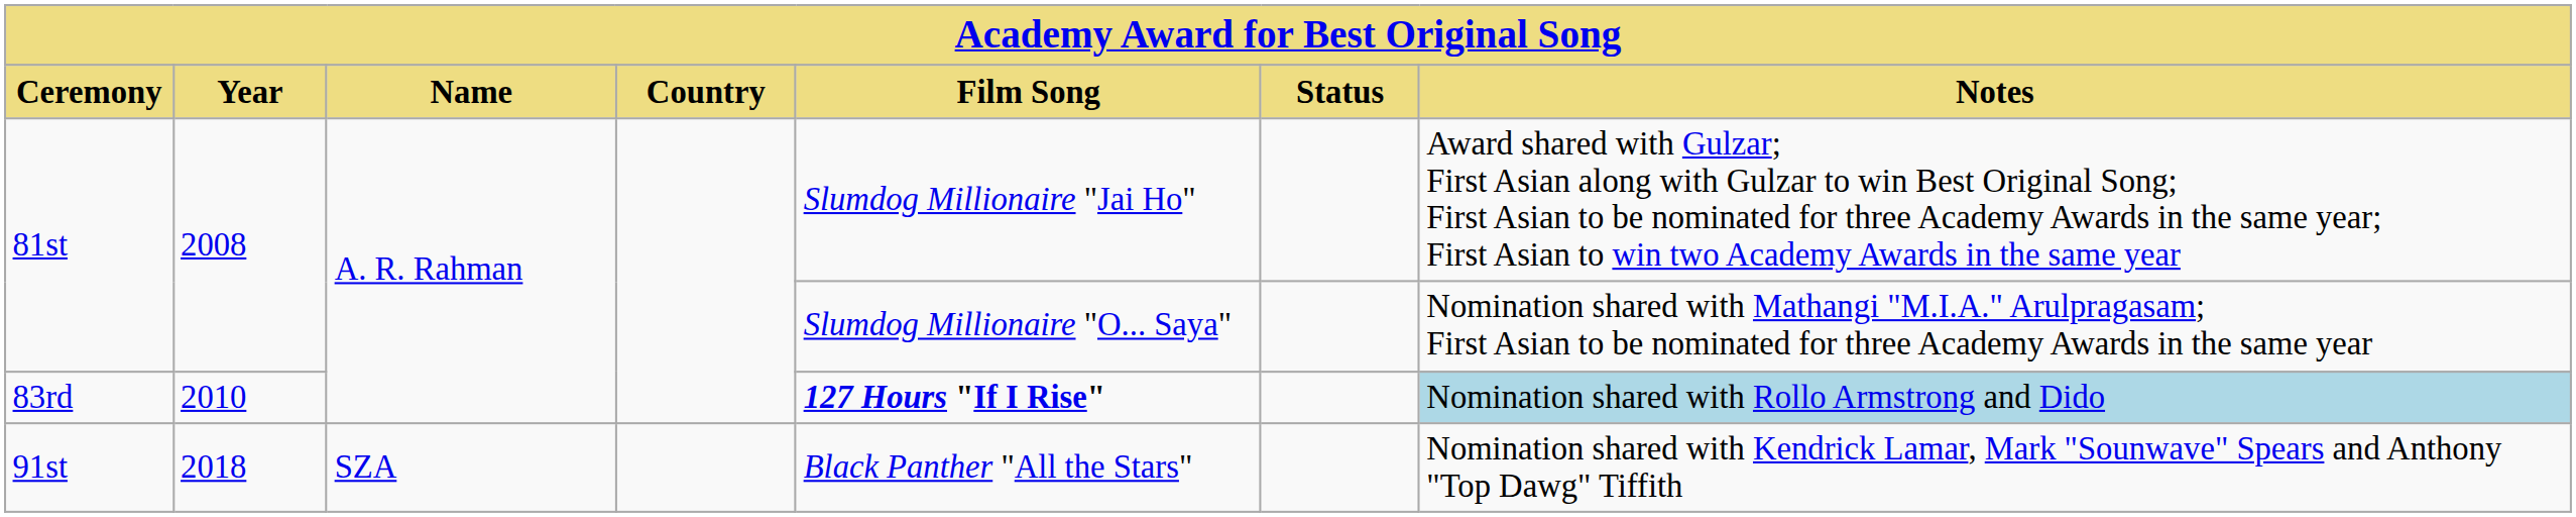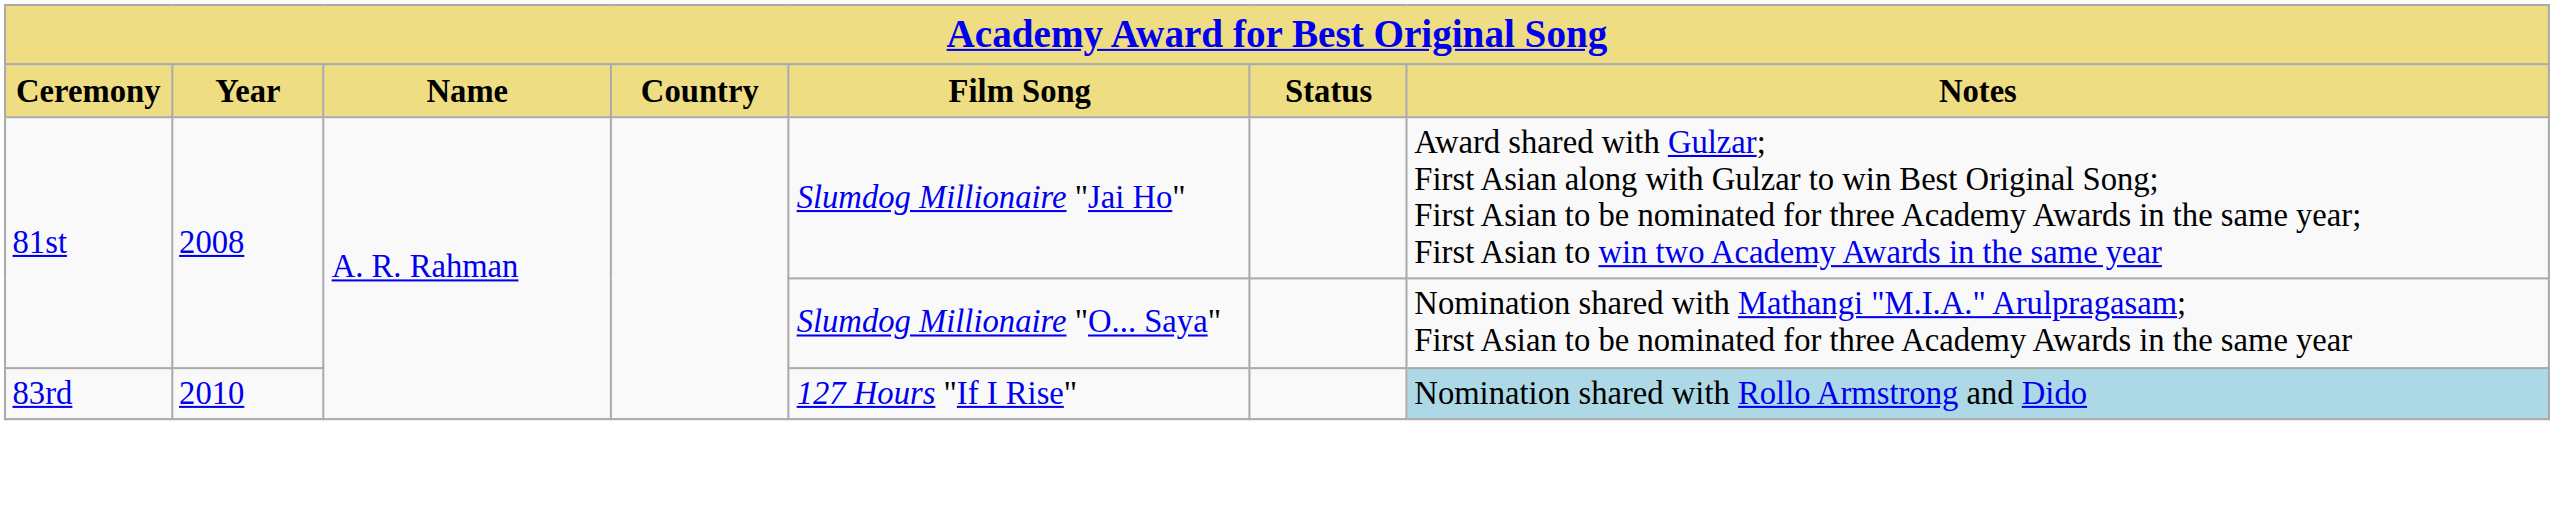 <table class="wikitable sortable" style="text-align: left">
 <tr>
 <th colspan=7 align=center style="background:#EEDD82"><big><a href='#'>Academy Award for Best Original Song</a></big></th>
 </tr>
 <tr>
 <th style="background-color:#EEDD82; width:075px;">Ceremony</th>
 <th style="background-color:#EEDD82; width:075px;">Year</th>
 <th style="background-color:#EEDD82; width:150px;">Name</th>
 <th style="background-color:#EEDD82; width:085px;">Country</th>
 <th style="background-color:#EEDD82; width:250px;">Film  Song</th>
 <th style="background-color:#EEDD82; width:075px;">Status</th>
 <th style="background-color:#EEDD82; width:650px;">Notes</th>
 </tr>
 <tr>
 <td rowspan="2"><a href='#'>81st</a></td>
 <td rowspan="2"><a href='#'>2008</a></td>
 <td rowspan="3"><a href='#'>A. R. Rahman</a></td>
 <td rowspan="3"></td>
 <td rowspan="1"><em><a href='#'>Slumdog Millionaire</a></em>  "<a href='#'>Jai Ho</a>"</td>
 <td></td>
 <td rowspan="1">Award shared with <a href='#'>Gulzar</a>;<br>First Asian  along with Gulzar  to win Best Original Song;<br>First Asian to be nominated for three Academy Awards in the same year;<br>First Asian to <a href='#'>win two Academy Awards in the same year</a></td>
 </tr>
 <tr>
 <td rowspan="1"><em><a href='#'>Slumdog Millionaire</a></em>  "<a href='#'>O... Saya</a>"</td>
 <td></td>
 <td rowspan="1">Nomination shared with <a href='#'>Mathangi "M.I.A." Arulpragasam</a>;<br>First Asian to be nominated for three Academy Awards in the same year</td>
 </tr>
 <tr>
 <td><a href='#'>83rd</a></td>
 <td><a href='#'>2010</a></td>
-<td><strong><em><a href='#'>127 Hours</a></em>  "<a href='#'>If I Rise</a>"</strong></td>
+<td><em><a href='#'>127 Hours</a></em>  "<a href='#'>If I Rise</a>"</td>
 <td></td>
 <td style="background: lightblue;">Nomination shared with <a href='#'>Rollo Armstrong</a> and <a href='#'>Dido</a></td>
 </tr>
-<tr>
-<td><a href='#'>91st</a></td>
-<td><a href='#'>2018</a></td>
-<td><a href='#'>SZA</a></td>
-<td></td>
-<td><em><a href='#'>Black Panther</a></em>  "<a href='#'>All the Stars</a>"</td>
-<td></td>
-<td>Nomination shared with <a href='#'>Kendrick Lamar</a>, <a href='#'>Mark "Sounwave" Spears</a> and Anthony "Top Dawg" Tiffith</td>
-</tr>
 </table>
